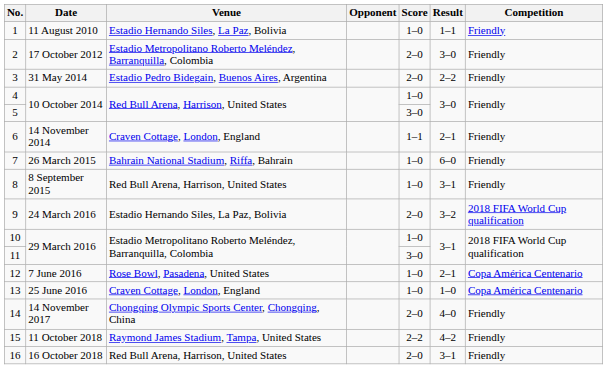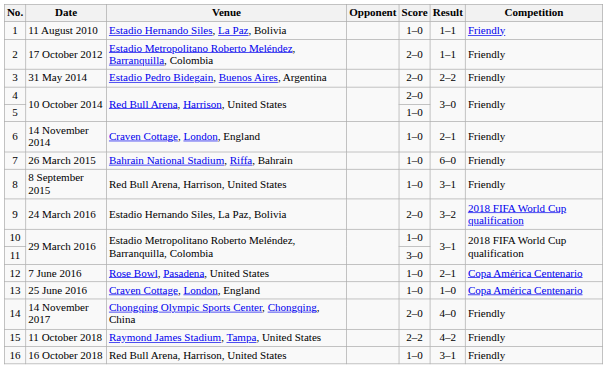 <table class="wikitable sortable">
 <tr>
 <th scope="col">No.</th>
 <th scope="col">Date</th>
 <th scope="col">Venue</th>
 <th scope="col">Opponent</th>
 <th scope="col">Score</th>
 <th scope="col">Result</th>
 <th scope="col">Competition</th>
 </tr>
 <tr>
 <td align="center">1</td>
 <td>11 August 2010</td>
 <td><a href='#'>Estadio Hernando Siles</a>, <a href='#'>La Paz</a>, Bolivia</td>
 <td></td>
 <td align="center">1–0</td>
 <td align="center">1–1</td>
 <td><a href='#'>Friendly</a></td>
 </tr>
 <tr>
 <td align="center">2</td>
 <td>17 October 2012</td>
 <td><a href='#'>Estadio Metropolitano Roberto Meléndez</a>, <a href='#'>Barranquilla</a>, Colombia</td>
 <td></td>
 <td align="center">2–0</td>
-<td align="center">3–0</td>
+<td align="center">1–1</td>
 <td>Friendly</td>
 </tr>
 <tr>
 <td align="center">3</td>
 <td>31 May 2014</td>
 <td><a href='#'>Estadio Pedro Bidegain</a>, <a href='#'>Buenos Aires</a>, Argentina</td>
 <td></td>
 <td align="center">2–0</td>
 <td align="center">2–2</td>
 <td>Friendly</td>
 </tr>
 <tr>
 <td align="center">4</td>
 <td rowspan="2">10 October 2014</td>
 <td rowspan="2"><a href='#'>Red Bull Arena</a>, <a href='#'>Harrison</a>, United States</td>
 <td rowspan="2"></td>
-<td align="center">1–0</td>
+<td align="center">2–0</td>
 <td rowspan="2" align="center">3–0</td>
 <td rowspan="2">Friendly</td>
 </tr>
 <tr>
 <td align="center">5</td>
-<td align="center">3–0</td>
+<td align="center">1–0</td>
 </tr>
 <tr>
 <td align="center">6</td>
 <td>14 November 2014</td>
 <td><a href='#'>Craven Cottage</a>, <a href='#'>London</a>, England</td>
 <td></td>
-<td align="center">1–1</td>
+<td align="center">1–0</td>
 <td align="center">2–1</td>
 <td>Friendly</td>
 </tr>
 <tr>
 <td align="center">7</td>
 <td>26 March 2015</td>
 <td><a href='#'>Bahrain National Stadium</a>, <a href='#'>Riffa</a>, Bahrain</td>
 <td></td>
 <td align="center">1–0</td>
 <td align="center">6–0</td>
 <td>Friendly</td>
 </tr>
 <tr>
 <td align="center">8</td>
 <td>8 September 2015</td>
 <td>Red Bull Arena, Harrison, United States</td>
 <td></td>
 <td align="center">1–0</td>
 <td align="center">3–1</td>
 <td>Friendly</td>
 </tr>
 <tr>
 <td align="center">9</td>
 <td>24 March 2016</td>
 <td>Estadio Hernando Siles, La Paz, Bolivia</td>
 <td></td>
 <td align="center">2–0</td>
 <td align="center">3–2</td>
 <td><a href='#'>2018 FIFA World Cup qualification</a></td>
 </tr>
 <tr>
 <td align="center">10</td>
 <td rowspan="2">29 March 2016</td>
 <td rowspan="2">Estadio Metropolitano Roberto Meléndez, Barranquilla, Colombia</td>
 <td rowspan="2"></td>
 <td align="center">1–0</td>
 <td rowspan="2" align="center">3–1</td>
 <td rowspan="2">2018 FIFA World Cup qualification</td>
 </tr>
 <tr>
 <td align="center">11</td>
 <td align="center">3–0</td>
 </tr>
 <tr>
 <td align="center">12</td>
 <td>7 June 2016</td>
 <td><a href='#'>Rose Bowl</a>, <a href='#'>Pasadena</a>, United States</td>
 <td></td>
 <td align="center">1–0</td>
 <td align="center">2–1</td>
 <td><a href='#'>Copa América Centenario</a></td>
 </tr>
 <tr>
 <td align="center">13</td>
 <td>25 June 2016</td>
 <td><a href='#'>Craven Cottage</a>, <a href='#'>London</a>, England</td>
 <td></td>
 <td align="center">1–0</td>
 <td align="center">1–0</td>
 <td><a href='#'>Copa América Centenario</a></td>
 </tr>
 <tr>
 <td align="center">14</td>
 <td>14 November 2017</td>
 <td><a href='#'>Chongqing Olympic Sports Center</a>, <a href='#'>Chongqing</a>, China</td>
 <td></td>
 <td align="center">2–0</td>
 <td align="center">4–0</td>
 <td>Friendly</td>
 </tr>
 <tr>
 <td align="center">15</td>
 <td>11 October 2018</td>
 <td><a href='#'>Raymond James Stadium</a>, <a href='#'>Tampa</a>, United States</td>
 <td></td>
 <td align="center">2–2</td>
 <td align="center">4–2</td>
 <td>Friendly</td>
 </tr>
 <tr>
 <td align="center">16</td>
 <td>16 October 2018</td>
 <td>Red Bull Arena, Harrison, United States</td>
 <td></td>
-<td align="center">2–0</td>
+<td align="center">1–0</td>
 <td align="center">3–1</td>
 <td>Friendly</td>
 </tr>
 </table>
